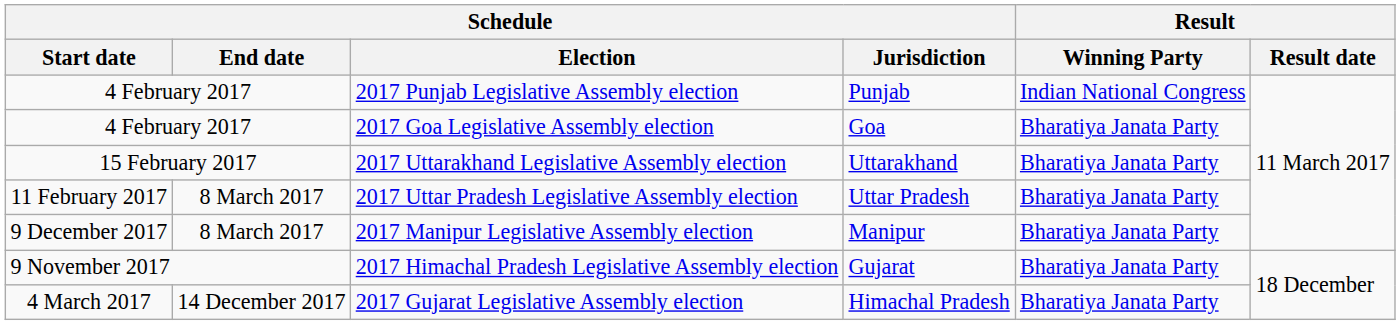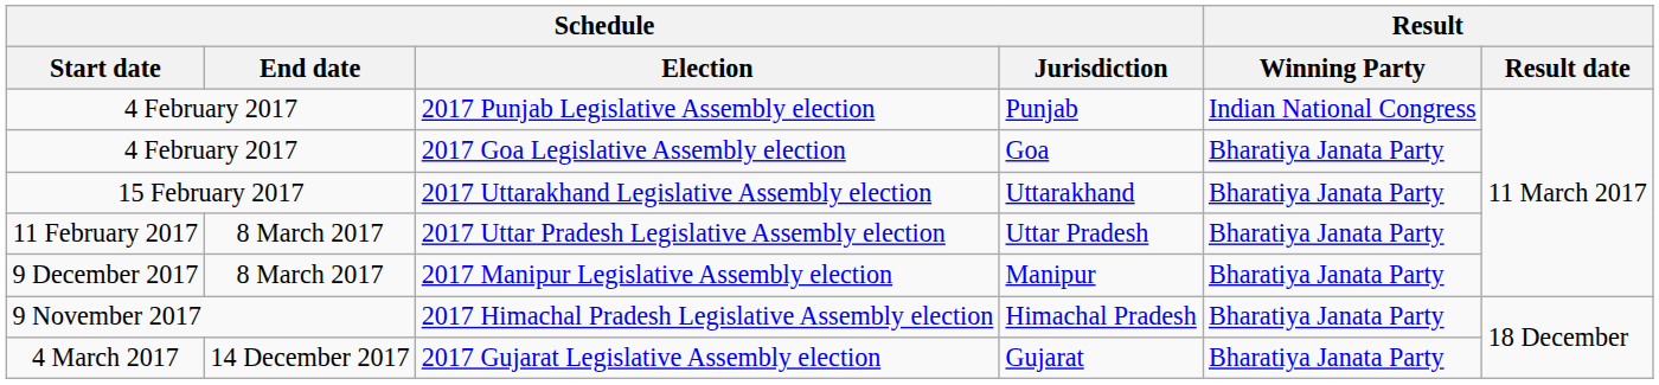 <table class="wikitable sortable" style="margin-left: auto; margin-right: auto; border: none;">
 <tr>
 <th colspan=4>Schedule</th>
 <th colspan=2>Result</th>
 </tr>
 <tr>
 <th>Start date</th>
 <th>End date</th>
 <th>Election</th>
 <th>Jurisdiction</th>
 <th>Winning Party</th>
 <th>Result date</th>
 </tr>
 <tr>
 <td colspan=2 align="center">4 February 2017</td>
 <td><a href='#'>2017 Punjab Legislative Assembly election</a></td>
 <td><a href='#'>Punjab</a></td>
 <td><a href='#'>Indian National Congress</a></td>
 <td rowspan=5 align="center">11 March 2017</td>
 </tr>
 <tr>
 <td colspan=2 align="center">4 February 2017</td>
 <td><a href='#'>2017 Goa Legislative Assembly election</a></td>
 <td><a href='#'>Goa</a></td>
 <td><a href='#'>Bharatiya Janata Party</a></td>
 </tr>
 <tr>
 <td colspan=2 align="center">15 February 2017</td>
 <td><a href='#'>2017 Uttarakhand Legislative Assembly election</a></td>
 <td><a href='#'>Uttarakhand</a></td>
 <td><a href='#'>Bharatiya Janata Party</a></td>
 </tr>
 <tr>
 <td align="center">11 February 2017</td>
 <td align="center">8 March 2017</td>
 <td><a href='#'>2017 Uttar Pradesh Legislative Assembly election</a></td>
 <td><a href='#'>Uttar Pradesh</a></td>
 <td><a href='#'>Bharatiya Janata Party</a></td>
 </tr>
 <tr>
 <td>9 December 2017</td>
 <td align="center">8 March 2017</td>
 <td><a href='#'>2017 Manipur Legislative Assembly election</a></td>
 <td><a href='#'>Manipur</a></td>
 <td><a href='#'>Bharatiya Janata Party</a></td>
 </tr>
 <tr>
 <td colspan="2">9 November 2017</td>
 <td><a href='#'>2017 Himachal Pradesh Legislative Assembly election</a></td>
-<td><a href='#'>Gujarat</a></td>
+<td><a href='#'>Himachal Pradesh</a></td>
 <td><a href='#'>Bharatiya Janata Party</a></td>
 <td rowspan="2">18 December</td>
 </tr>
 <tr>
 <td align="center">4 March 2017</td>
 <td>14 December 2017</td>
 <td><a href='#'>2017 Gujarat Legislative Assembly election</a></td>
-<td><a href='#'>Himachal Pradesh</a></td>
+<td><a href='#'>Gujarat</a></td>
 <td><a href='#'>Bharatiya Janata Party</a></td>
 </tr>
 </table>
